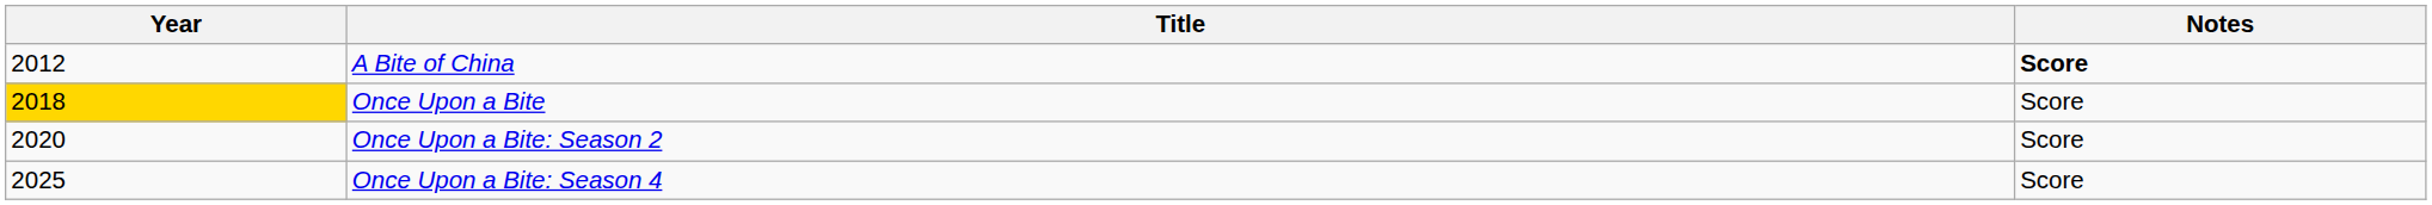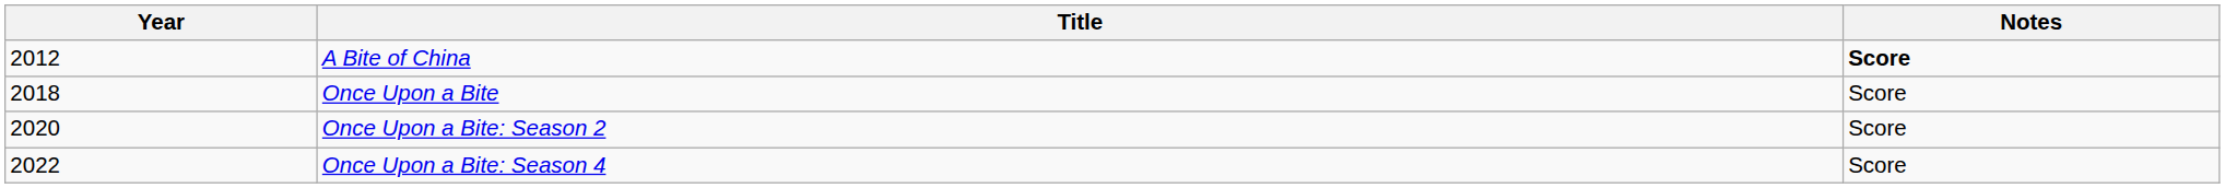 <table class="wikitable sortable" width="100%">
 <tr>
 <th>Year</th>
 <th>Title</th>
 <th>Notes</th>
 </tr>
 <tr>
 <td>2012</td>
 <td><em><a href='#'>A Bite of China</a></em></td>
 <td><strong>Score</strong></td>
 </tr>
 <tr>
-<td style="background: gold;">2018</td>
+<td>2018</td>
 <td><em><a href='#'>Once Upon a Bite</a></em></td>
 <td>Score</td>
 </tr>
 <tr>
 <td>2020</td>
 <td><em><a href='#'>Once Upon a Bite: Season 2</a></em></td>
 <td>Score</td>
 </tr>
 <tr>
-<td>2025</td>
+<td>2022</td>
 <td><em><a href='#'>Once Upon a Bite: Season 4</a></em></td>
 <td>Score</td>
 </tr>
 </table>
